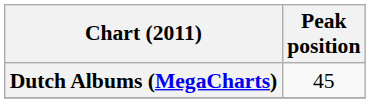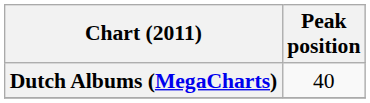 <table class="wikitable sortable plainrowheaders" style="text-align:center">
 <tr>
 <th>Chart (2011)</th>
 <th>Peak<br>position</th>
 </tr>
 <tr>
 <th scope="row">Dutch Albums (<a href='#'>MegaCharts</a>)</th>
-<td>45</td>
+<td>40</td>
 </tr>
 <tr>
 </tr>
 </table>
